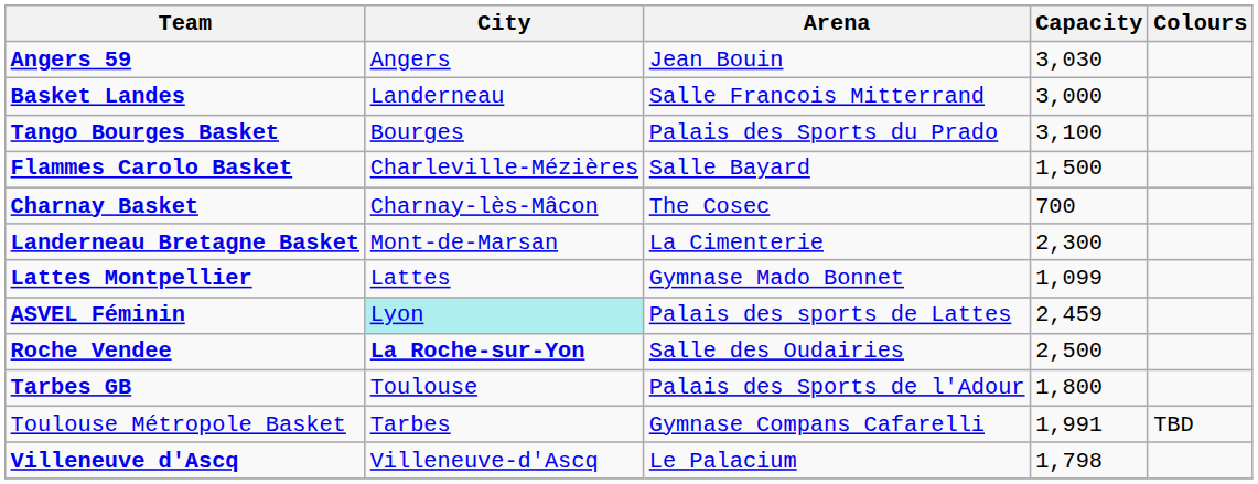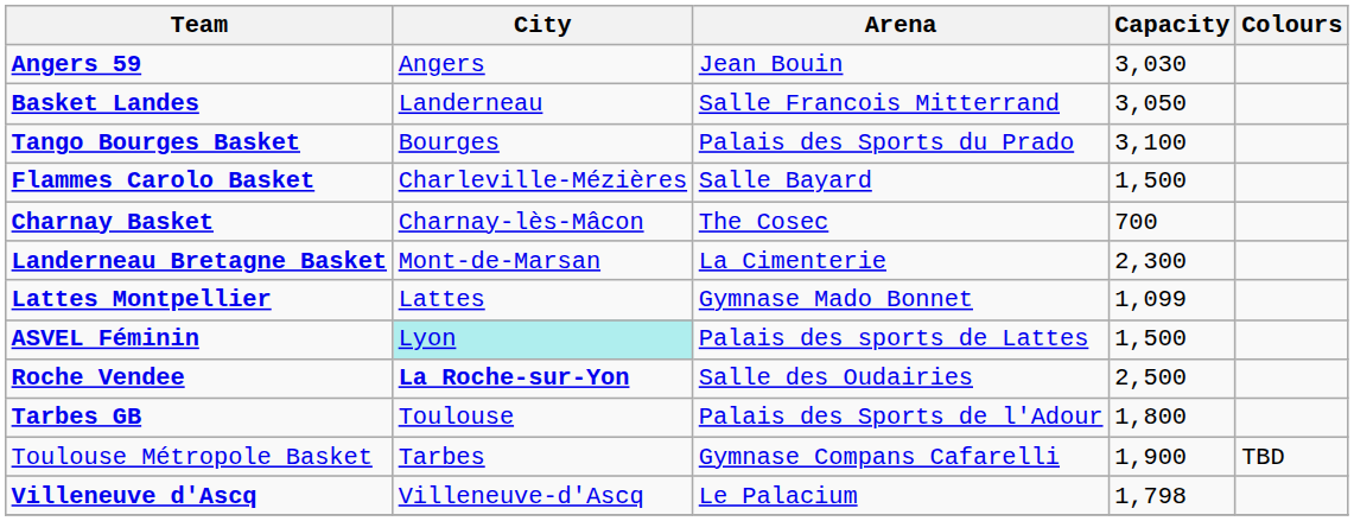 <table class="wikitable" text-align:left">
 <tr>
 <th>Team</th>
 <th>City</th>
 <th>Arena</th>
 <th>Capacity</th>
 <th>Colours</th>
 </tr>
 <tr>
 <td><strong><a href='#'>Angers 59</a></strong></td>
 <td><a href='#'>Angers</a></td>
 <td><a href='#'>Jean Bouin</a></td>
 <td>3,030</td>
 <td> </td>
 </tr>
 <tr>
 <td><strong><a href='#'>Basket Landes</a></strong></td>
 <td><a href='#'>Landerneau</a></td>
 <td><a href='#'>Salle Francois Mitterrand</a></td>
-<td>3,000</td>
+<td>3,050</td>
 <td> </td>
 </tr>
 <tr>
 <td><strong><a href='#'>Tango Bourges Basket</a></strong></td>
 <td><a href='#'>Bourges</a></td>
 <td><a href='#'>Palais des Sports du Prado</a></td>
 <td>3,100</td>
 <td> </td>
 </tr>
 <tr>
 <td><strong><a href='#'>Flammes Carolo Basket</a></strong></td>
 <td><a href='#'>Charleville-Mézières</a></td>
 <td><a href='#'>Salle Bayard</a></td>
 <td>1,500</td>
 <td> </td>
 </tr>
 <tr>
 <td><strong><a href='#'>Charnay Basket</a></strong></td>
 <td><a href='#'>Charnay-lès-Mâcon</a></td>
 <td><a href='#'>The Cosec</a></td>
 <td>700</td>
 <td> </td>
 </tr>
 <tr>
 <td><strong><a href='#'>Landerneau Bretagne Basket</a></strong></td>
 <td><a href='#'>Mont-de-Marsan</a></td>
 <td><a href='#'>La Cimenterie</a></td>
 <td>2,300</td>
 <td>  </td>
 </tr>
 <tr>
 <td><strong><a href='#'>Lattes Montpellier</a></strong></td>
 <td><a href='#'>Lattes</a></td>
 <td><a href='#'>Gymnase Mado Bonnet</a></td>
 <td>1,099</td>
 <td> </td>
 </tr>
 <tr>
 <td><strong><a href='#'>ASVEL Féminin</a></strong></td>
 <td style="background: paleturquoise;"><a href='#'>Lyon</a></td>
 <td><a href='#'>Palais des sports de Lattes</a></td>
-<td>2,459</td>
+<td>1,500</td>
 <td> </td>
 </tr>
 <tr>
 <td><strong><a href='#'>Roche Vendee</a></strong></td>
 <td><strong><a href='#'>La Roche-sur-Yon</a></strong></td>
 <td><a href='#'>Salle des Oudairies</a></td>
 <td>2,500</td>
 <td> </td>
 </tr>
 <tr>
 <td><strong><a href='#'>Tarbes GB</a></strong></td>
 <td><a href='#'>Toulouse</a></td>
 <td><a href='#'>Palais des Sports de l'Adour</a></td>
 <td>1,800</td>
 <td> </td>
 </tr>
 <tr>
 <td><a href='#'>Toulouse Métropole Basket</a></td>
 <td><a href='#'>Tarbes</a></td>
 <td><a href='#'>Gymnase Compans Cafarelli</a></td>
-<td>1,991</td>
+<td>1,900</td>
 <td>TBD</td>
 </tr>
 <tr>
 <td><strong><a href='#'>Villeneuve d'Ascq</a></strong></td>
 <td><a href='#'>Villeneuve-d'Ascq</a></td>
 <td><a href='#'>Le Palacium</a></td>
 <td>1,798</td>
 <td> </td>
 </tr>
 <tr>
 </tr>
 </table>
